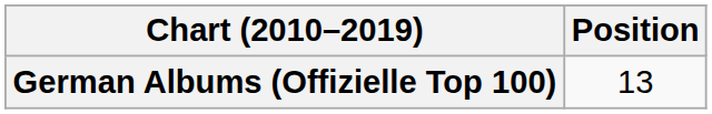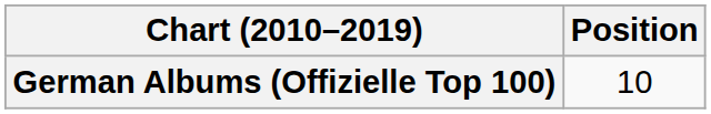 <table class="wikitable plainrowheaders" style="text-align:center">
 <tr>
 <th scope="col">Chart (2010–2019)</th>
 <th scope="col">Position</th>
 </tr>
 <tr>
 <th scope="row">German Albums (Offizielle Top 100)</th>
-<td>13</td>
+<td>10</td>
 </tr>
 </table>
